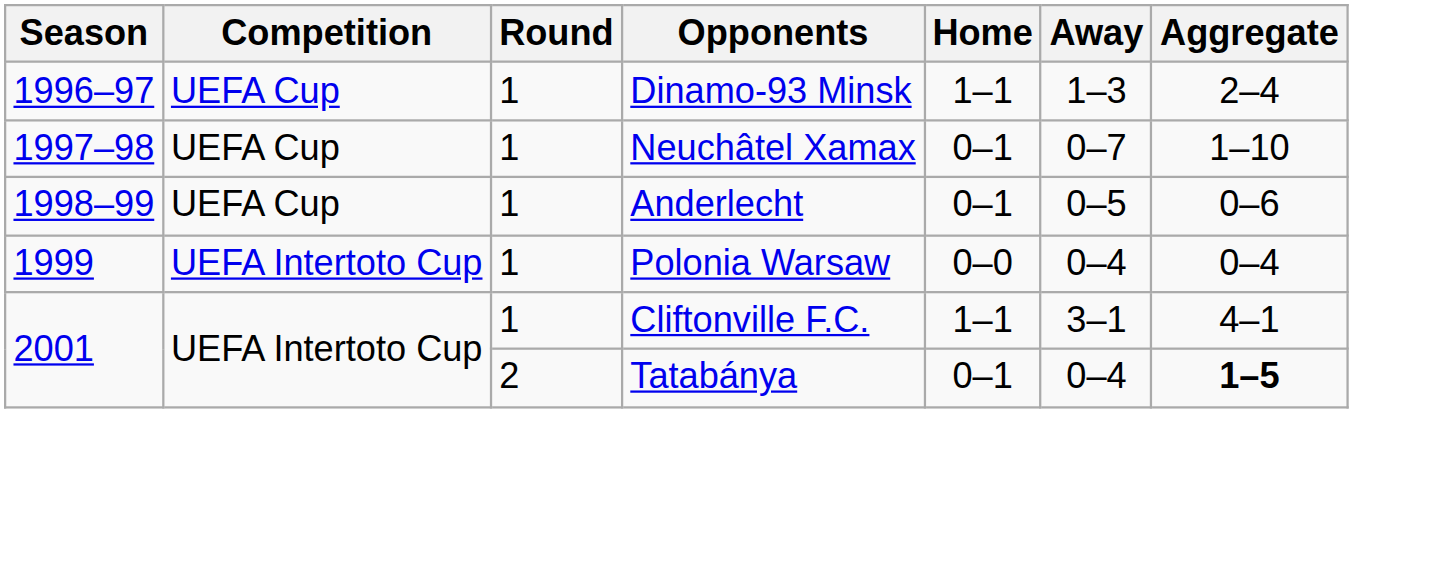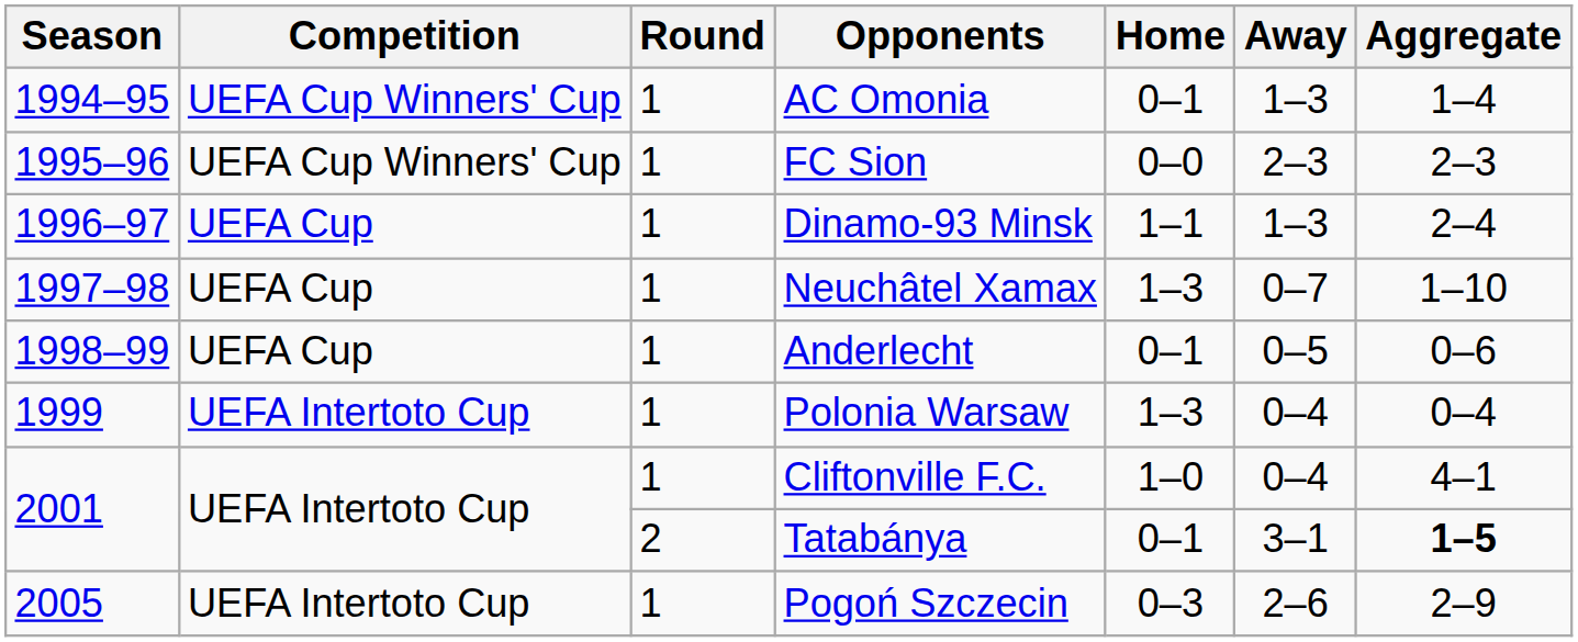 <table class="wikitable">
 <tr>
 <th>Season</th>
 <th>Competition</th>
 <th>Round</th>
 <th>Opponents</th>
 <th>Home</th>
 <th>Away</th>
 <th>Aggregate</th>
+</tr>
+<tr>
+<td><a href='#'>1994–95</a></td>
+<td><a href='#'>UEFA Cup Winners' Cup</a></td>
+<td>1</td>
+<td> <a href='#'>AC Omonia</a></td>
+<td align=center>0–1</td>
+<td align=center>1–3</td>
+<td align=center>1–4</td>
+</tr>
+<tr>
+<td><a href='#'>1995–96</a></td>
+<td>UEFA Cup Winners' Cup</td>
+<td>1</td>
+<td> <a href='#'>FC Sion</a></td>
+<td align=center>0–0</td>
+<td align=center>2–3</td>
+<td align=center>2–3</td>
 </tr>
 <tr>
 <td><a href='#'>1996–97</a></td>
 <td><a href='#'>UEFA Cup</a></td>
 <td>1</td>
 <td> <a href='#'>Dinamo-93 Minsk</a></td>
 <td align=center>1–1</td>
 <td align=center>1–3</td>
 <td align=center>2–4</td>
 </tr>
 <tr>
 <td><a href='#'>1997–98</a></td>
 <td>UEFA Cup</td>
 <td>1</td>
 <td> <a href='#'>Neuchâtel Xamax</a></td>
-<td align=center>0–1</td>
+<td align=center>1–3</td>
 <td align=center>0–7</td>
 <td align=center>1–10</td>
 </tr>
 <tr>
 <td><a href='#'>1998–99</a></td>
 <td>UEFA Cup</td>
 <td>1</td>
 <td> <a href='#'>Anderlecht</a></td>
 <td align=center>0–1</td>
 <td align=center>0–5</td>
 <td align=center>0–6</td>
 </tr>
 <tr>
 <td><a href='#'>1999</a></td>
 <td><a href='#'>UEFA Intertoto Cup</a></td>
 <td>1</td>
 <td> <a href='#'>Polonia Warsaw</a></td>
-<td align=center>0–0</td>
+<td align=center>1–3</td>
 <td align=center>0–4</td>
 <td align=center>0–4</td>
 </tr>
 <tr>
 <td rowspan="2"><a href='#'>2001</a></td>
 <td rowspan="2">UEFA Intertoto Cup</td>
 <td>1</td>
 <td> <a href='#'>Cliftonville F.C.</a></td>
-<td align=center>1–1</td>
-<td align=center>3–1</td>
+<td align=center>1–0</td>
+<td align=center>0–4</td>
 <td align=center>4–1</td>
 </tr>
 <tr>
 <td>2</td>
 <td> <a href='#'>Tatabánya</a></td>
 <td align=center>0–1</td>
-<td align=center>0–4</td>
+<td align=center>3–1</td>
 <td align=center><strong>1–5</strong></td>
 </tr>
+<tr>
+<td><a href='#'>2005</a></td>
+<td>UEFA Intertoto Cup</td>
+<td>1</td>
+<td> <a href='#'>Pogoń Szczecin</a></td>
+<td align=center>0–3</td>
+<td align=center>2–6</td>
+<td align=center>2–9</td>
+</tr>
 </table>
